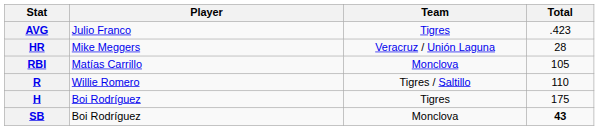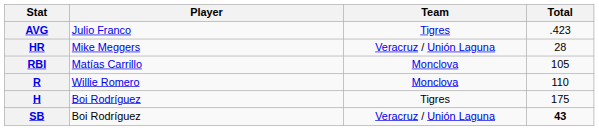 <table class="wikitable" style="text-align:center;">
 <tr>
 <th scope="col" width="3%">Stat</th>
 <th scope="col" width="15%">Player</th>
 <th scope="col" width="10%">Team</th>
 <th scope="col" width="3%">Total</th>
 </tr>
 <tr>
 <th scope="row" style="text-align:center;"><a href='#'>AVG</a></th>
 <td align=left> <a href='#'>Julio Franco</a></td>
 <td><a href='#'>Tigres</a></td>
 <td>.423</td>
 </tr>
 <tr>
 <th scope="row" style="text-align:center;"><a href='#'>HR</a></th>
 <td align=left> <a href='#'>Mike Meggers</a></td>
 <td><a href='#'>Veracruz</a> / <a href='#'>Unión Laguna</a></td>
 <td>28</td>
 </tr>
 <tr>
 <th scope="row" style="text-align:center;"><a href='#'>RBI</a></th>
 <td align=left> <a href='#'>Matías Carrillo</a></td>
 <td><a href='#'>Monclova</a></td>
 <td>105</td>
 </tr>
 <tr>
 <th scope="row" style="text-align:center;"><a href='#'>R</a></th>
 <td align=left> <a href='#'>Willie Romero</a></td>
-<td>Tigres / <a href='#'>Saltillo</a></td>
+<td><a href='#'>Monclova</a></td>
 <td>110</td>
 </tr>
 <tr>
 <th scope="row" style="text-align:center;"><a href='#'>H</a></th>
 <td align=left> <a href='#'>Boi Rodríguez</a></td>
 <td>Tigres</td>
 <td>175</td>
 </tr>
 <tr>
 <th scope="row" style="text-align:center;"><a href='#'>SB</a></th>
 <td align=left> Boi Rodríguez</td>
-<td>Monclova</td>
+<td><a href='#'>Veracruz</a> / <a href='#'>Unión Laguna</a></td>
 <td><strong>43</strong></td>
 </tr>
 </table>
